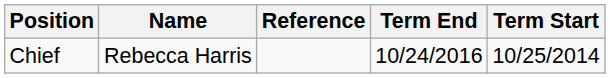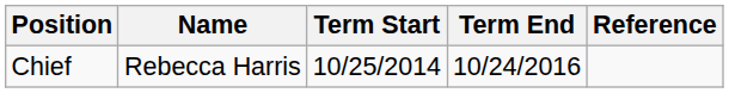 <table class="wikitable">
 <tr>
 <th>Position</th>
 <th>Name</th>
+<th>Term Start</th>
+<th>Term End</th>
 <th>Reference</th>
-<th>Term End</th>
-<th>Term Start</th>
 </tr>
 <tr>
 <td>Chief</td>
 <td>Rebecca Harris</td>
+<td>10/25/2014</td>
+<td>10/24/2016</td>
 <td></td>
-<td>10/24/2016</td>
-<td>10/25/2014</td>
 </tr>
 </table>
